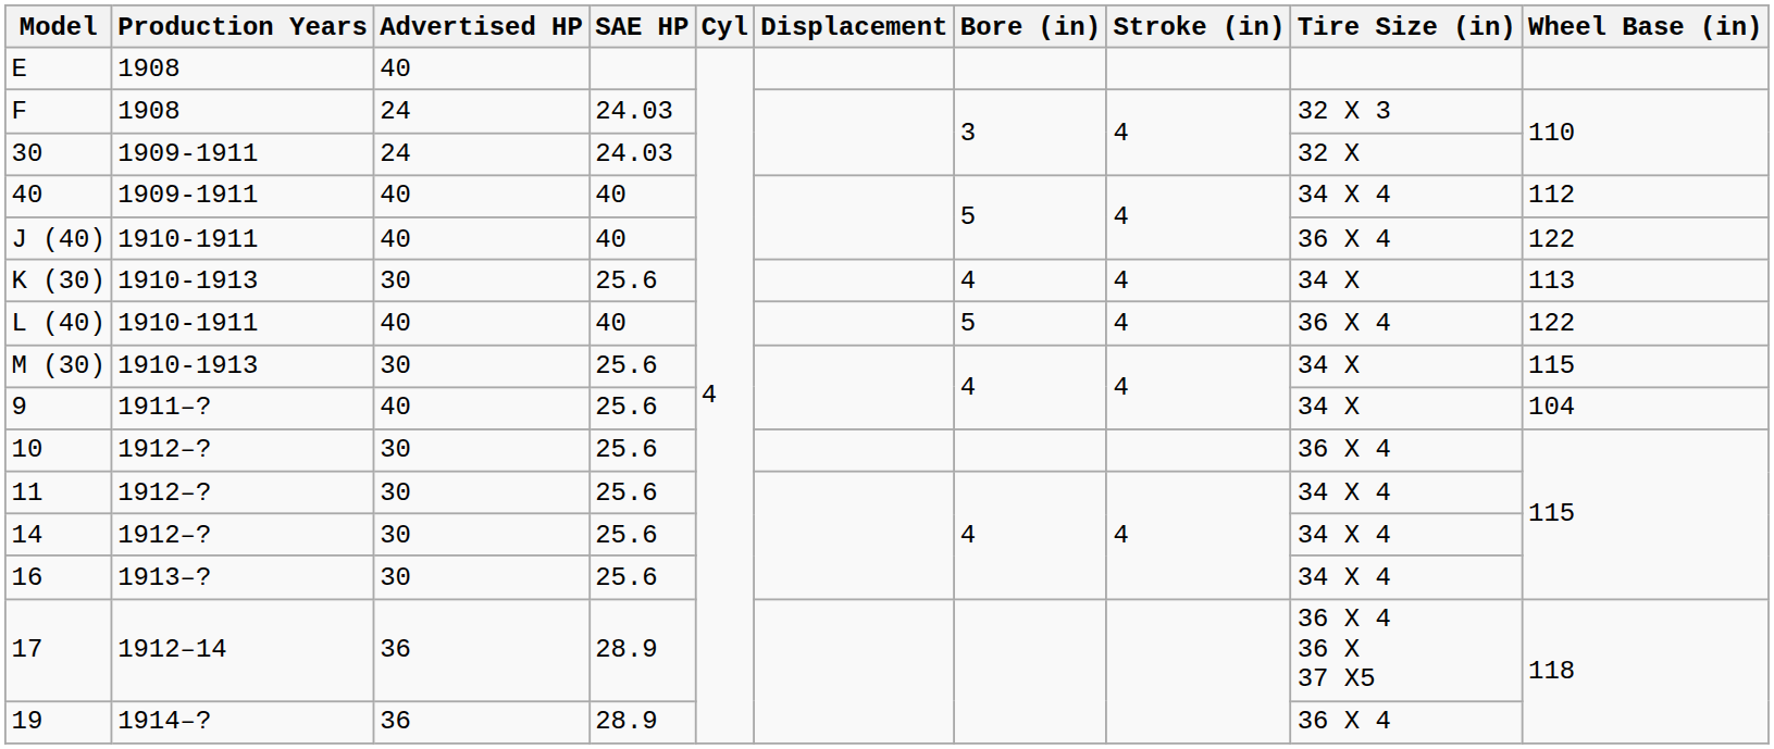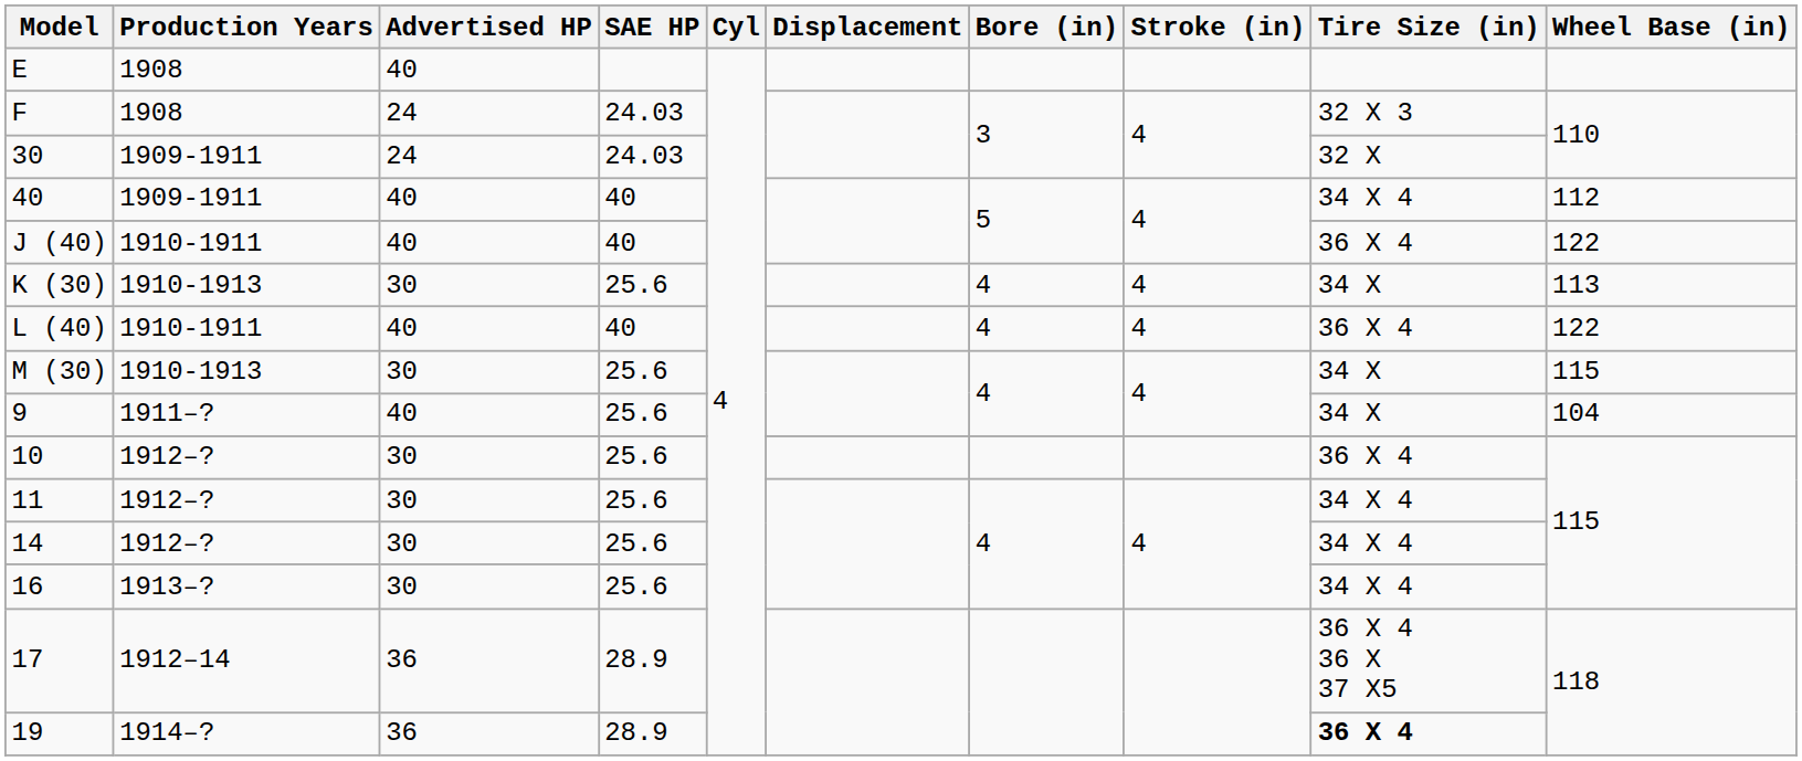 <table class="wikitable">
 <tr>
 <th>Model</th>
 <th>Production Years</th>
 <th>Advertised HP</th>
 <th>SAE HP</th>
 <th>Cyl</th>
 <th>Displacement</th>
 <th>Bore (in)</th>
 <th>Stroke (in)</th>
 <th>Tire Size (in)</th>
 <th>Wheel Base (in)</th>
 </tr>
 <tr>
 <td>E</td>
 <td>1908</td>
 <td>40</td>
 <td></td>
 <td rowspan="15">4</td>
 <td></td>
 <td></td>
 <td></td>
 <td></td>
 <td></td>
 </tr>
 <tr>
 <td>F</td>
 <td>1908</td>
 <td>24</td>
 <td>24.03</td>
 <td rowspan="2"></td>
 <td rowspan="2">3 </td>
 <td rowspan="2">4 </td>
 <td>32 X 3</td>
 <td rowspan="2">110</td>
 </tr>
 <tr>
 <td>30 </td>
 <td>1909-1911</td>
 <td>24</td>
 <td>24.03</td>
 <td>32 X </td>
 </tr>
 <tr>
 <td>40 </td>
 <td>1909-1911</td>
 <td>40</td>
 <td>40</td>
 <td rowspan="2"></td>
 <td rowspan="2">5</td>
 <td rowspan="2">4 </td>
 <td>34 X 4</td>
 <td>112</td>
 </tr>
 <tr>
 <td>J (40) </td>
 <td>1910-1911</td>
 <td>40</td>
 <td>40</td>
 <td>36 X 4</td>
 <td>122</td>
 </tr>
 <tr>
 <td>K (30) </td>
 <td>1910-1913</td>
 <td>30</td>
 <td>25.6</td>
 <td></td>
 <td>4</td>
 <td>4 </td>
 <td>34 X </td>
 <td>113</td>
 </tr>
 <tr>
 <td>L (40) </td>
 <td>1910-1911</td>
 <td>40</td>
 <td>40</td>
 <td></td>
-<td>5</td>
+<td>4</td>
 <td>4 </td>
 <td>36 X 4</td>
 <td>122</td>
 </tr>
 <tr>
 <td>M (30) </td>
 <td>1910-1913</td>
 <td>30</td>
 <td>25.6</td>
 <td rowspan="2"></td>
 <td rowspan="2">4</td>
 <td rowspan="2">4 </td>
 <td>34 X </td>
 <td>115</td>
 </tr>
 <tr>
 <td>9</td>
 <td>1911–?</td>
 <td>40</td>
 <td>25.6</td>
 <td>34 X </td>
 <td>104</td>
 </tr>
 <tr>
 <td>10</td>
 <td>1912–?</td>
 <td>30</td>
 <td>25.6</td>
 <td></td>
 <td></td>
 <td></td>
 <td>36 X 4</td>
 <td rowspan="4">115</td>
 </tr>
 <tr>
 <td>11</td>
 <td>1912–?</td>
 <td>30</td>
 <td>25.6</td>
 <td rowspan="3"></td>
 <td rowspan="3">4</td>
 <td rowspan="3">4 </td>
 <td>34 X 4</td>
 </tr>
 <tr>
 <td>14</td>
 <td>1912–?</td>
 <td>30</td>
 <td>25.6</td>
 <td>34 X 4</td>
 </tr>
 <tr>
 <td>16</td>
 <td>1913–?</td>
 <td>30</td>
 <td>25.6</td>
 <td>34 X 4</td>
 </tr>
 <tr>
 <td>17</td>
 <td>1912–14</td>
 <td>36</td>
 <td>28.9</td>
 <td rowspan="2"></td>
 <td rowspan="2"></td>
 <td rowspan="2"></td>
 <td>36 X 4<br>36 X <br>37 X5</td>
 <td rowspan="2">118</td>
 </tr>
 <tr>
 <td>19</td>
 <td>1914–?</td>
 <td>36</td>
 <td>28.9</td>
-<td>36 X 4</td>
+<td><strong>36 X 4</strong></td>
 </tr>
 </table>
